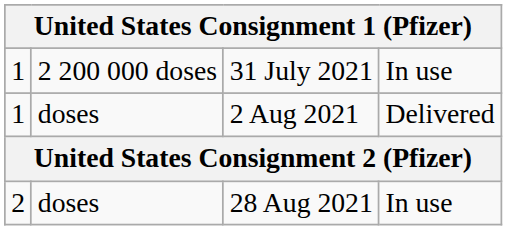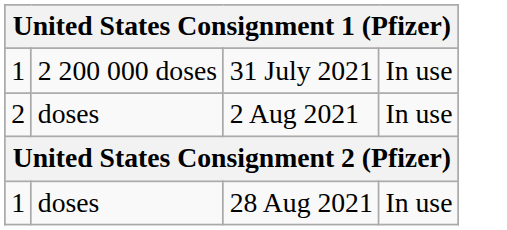 <table class="wikitable">
 <tr>
 <th colspan="4">United States Consignment 1 (Pfizer)</th>
 </tr>
 <tr>
 <td>1</td>
 <td>2 200 000 doses</td>
 <td>31 July 2021</td>
 <td>In use</td>
 </tr>
 <tr>
-<td>1</td>
+<td>2</td>
 <td> doses</td>
 <td>2 Aug 2021</td>
-<td>Delivered</td>
+<td>In use</td>
 </tr>
 <tr>
 <th colspan="4">United States Consignment 2 (Pfizer) </th>
 </tr>
 <tr>
-<td>2</td>
+<td>1</td>
 <td> doses</td>
 <td>28 Aug 2021</td>
 <td>In use</td>
 </tr>
 </table>
